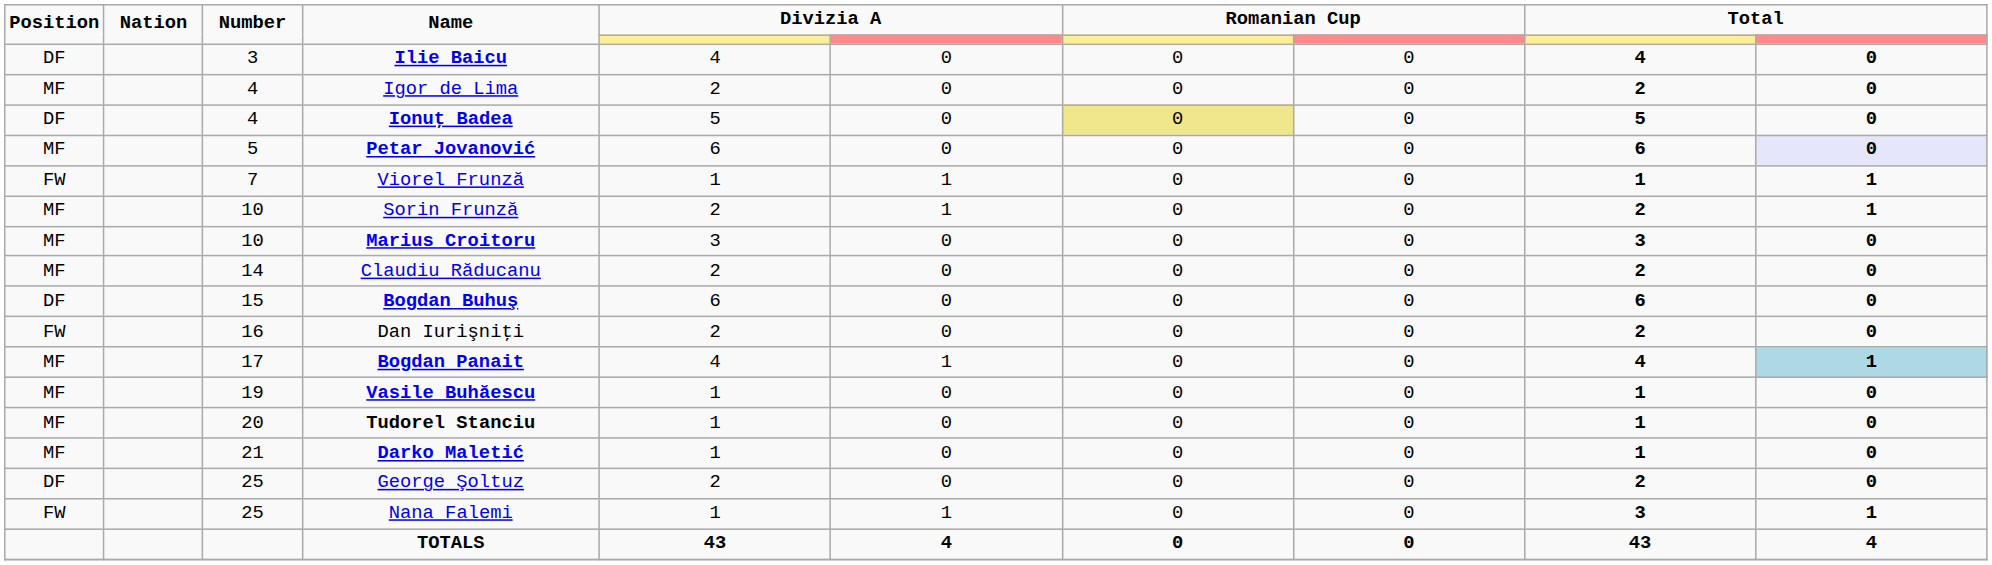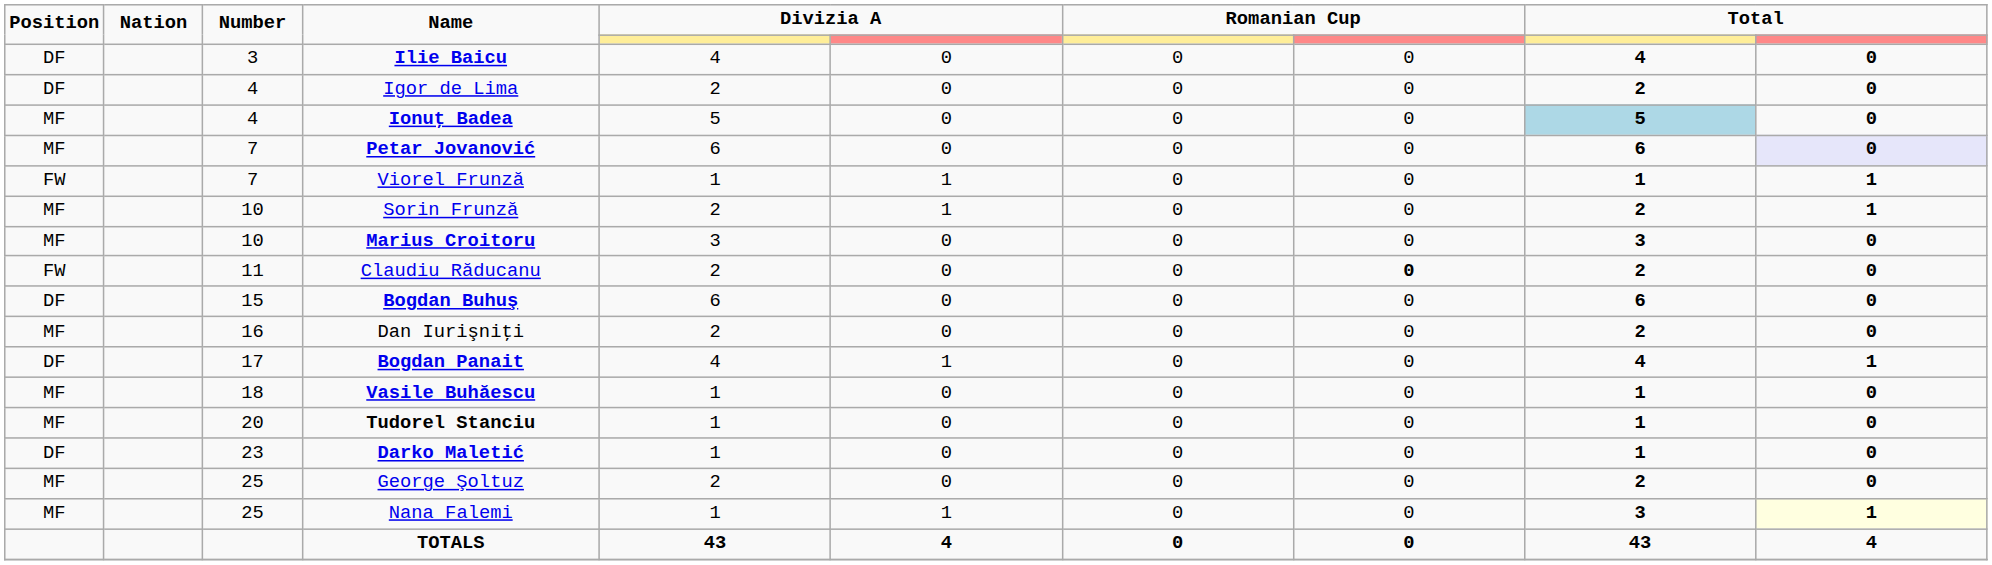 <table class="wikitable" style="font-size: 95%; text-align: center;">
 <tr>
 <td rowspan="2" width="5%" align="center"><strong>Position</strong></td>
 <td rowspan="2" width="5%" align="center"><strong>Nation</strong></td>
 <td rowspan="2" width="5%" align="center"><strong>Number</strong></td>
 <td rowspan="2" width="15%" align="center"><strong>Name</strong></td>
 <td colspan="2" align="center"><strong>Divizia A</strong></td>
 <td colspan="2" align="center"><strong>Romanian Cup</strong></td>
 <td colspan="2" align="center"><strong>Total</strong></td>
 </tr>
 <tr>
 <th width=60 style="background: #FFEE99"></th>
 <th width=60 style="background: #FF8888"></th>
 <th width=60 style="background: #FFEE99"></th>
 <th width=60 style="background: #FF8888"></th>
 <th width=60 style="background: #FFEE99"></th>
 <th width=60 style="background: #FF8888"></th>
 </tr>
 <tr>
 <td>DF</td>
 <td></td>
 <td>3</td>
 <td><strong><a href='#'>Ilie Baicu</a></strong></td>
 <td>4</td>
 <td>0</td>
 <td>0</td>
 <td>0</td>
 <td><strong>4</strong></td>
 <td><strong>0</strong></td>
 </tr>
 <tr>
-<td>MF</td>
+<td>DF</td>
 <td></td>
 <td>4</td>
 <td><a href='#'>Igor de Lima</a></td>
 <td>2</td>
 <td>0</td>
 <td>0</td>
 <td>0</td>
 <td><strong>2</strong></td>
 <td><strong>0</strong></td>
 </tr>
 <tr>
-<td>DF</td>
+<td>MF</td>
 <td></td>
 <td>4</td>
 <td><strong><a href='#'>Ionuţ Badea</a></strong></td>
 <td>5</td>
 <td>0</td>
-<td style="background: khaki;">0</td>
 <td>0</td>
-<td><strong>5</strong></td>
+<td>0</td>
+<td style="background: lightblue;"><strong>5</strong></td>
 <td><strong>0</strong></td>
 </tr>
 <tr>
 <td>MF</td>
 <td></td>
-<td>5</td>
+<td>7</td>
 <td><strong><a href='#'>Petar Jovanović</a></strong></td>
 <td>6</td>
 <td>0</td>
 <td>0</td>
 <td>0</td>
 <td><strong>6</strong></td>
 <td style="background: lavender;"><strong>0</strong></td>
 </tr>
 <tr>
 <td>FW</td>
 <td></td>
 <td>7</td>
 <td><a href='#'>Viorel Frunză</a></td>
 <td>1</td>
 <td>1</td>
 <td>0</td>
 <td>0</td>
 <td><strong>1</strong></td>
 <td><strong>1</strong></td>
 </tr>
 <tr>
 <td>MF</td>
 <td></td>
 <td>10</td>
 <td><a href='#'>Sorin Frunză</a></td>
 <td>2</td>
 <td>1</td>
 <td>0</td>
 <td>0</td>
 <td><strong>2</strong></td>
 <td><strong>1</strong></td>
 </tr>
 <tr>
 <td>MF</td>
 <td></td>
 <td>10</td>
 <td><strong><a href='#'>Marius Croitoru</a></strong></td>
 <td>3</td>
 <td>0</td>
 <td>0</td>
 <td>0</td>
 <td><strong>3</strong></td>
 <td><strong>0</strong></td>
 </tr>
 <tr>
-<td>MF</td>
+<td>FW</td>
 <td></td>
-<td>14</td>
+<td>11</td>
 <td><a href='#'>Claudiu Răducanu</a></td>
 <td>2</td>
 <td>0</td>
 <td>0</td>
-<td>0</td>
+<td><strong>0</strong></td>
 <td><strong>2</strong></td>
 <td><strong>0</strong></td>
 </tr>
 <tr>
 <td>DF</td>
 <td></td>
 <td>15</td>
 <td><strong><a href='#'>Bogdan Buhuş</a></strong></td>
 <td>6</td>
 <td>0</td>
 <td>0</td>
 <td>0</td>
 <td><strong>6</strong></td>
 <td><strong>0</strong></td>
 </tr>
 <tr>
-<td>FW</td>
+<td>MF</td>
 <td></td>
 <td>16</td>
 <td>Dan Iurişniţi</td>
 <td>2</td>
 <td>0</td>
 <td>0</td>
 <td>0</td>
 <td><strong>2</strong></td>
 <td><strong>0</strong></td>
 </tr>
 <tr>
-<td>MF</td>
+<td>DF</td>
 <td></td>
 <td>17</td>
 <td><strong><a href='#'>Bogdan Panait</a></strong></td>
 <td>4</td>
 <td>1</td>
 <td>0</td>
 <td>0</td>
 <td><strong>4</strong></td>
-<td style="background: lightblue;"><strong>1</strong></td>
+<td><strong>1</strong></td>
 </tr>
 <tr>
 <td>MF</td>
 <td></td>
-<td>19</td>
+<td>18</td>
 <td><strong><a href='#'>Vasile Buhăescu</a></strong></td>
 <td>1</td>
 <td>0</td>
 <td>0</td>
 <td>0</td>
 <td><strong>1</strong></td>
 <td><strong>0</strong></td>
 </tr>
 <tr>
 <td>MF</td>
 <td></td>
 <td>20</td>
 <td><strong>Tudorel Stanciu</strong></td>
 <td>1</td>
 <td>0</td>
 <td>0</td>
 <td>0</td>
 <td><strong>1</strong></td>
 <td><strong>0</strong></td>
 </tr>
 <tr>
-<td>MF</td>
+<td>DF</td>
 <td></td>
-<td>21</td>
+<td>23</td>
 <td><strong><a href='#'>Darko Maletić</a></strong></td>
 <td>1</td>
 <td>0</td>
 <td>0</td>
 <td>0</td>
 <td><strong>1</strong></td>
 <td><strong>0</strong></td>
 </tr>
 <tr>
-<td>DF</td>
+<td>MF</td>
 <td></td>
 <td>25</td>
 <td><a href='#'>George Şoltuz</a></td>
 <td>2</td>
 <td>0</td>
 <td>0</td>
 <td>0</td>
 <td><strong>2</strong></td>
 <td><strong>0</strong></td>
 </tr>
 <tr>
-<td>FW</td>
+<td>MF</td>
 <td></td>
 <td>25</td>
 <td><a href='#'>Nana Falemi</a></td>
 <td>1</td>
 <td>1</td>
 <td>0</td>
 <td>0</td>
 <td><strong>3</strong></td>
-<td><strong>1</strong></td>
+<td style="background: lightyellow;"><strong>1</strong></td>
 </tr>
 <tr>
 <td></td>
 <td></td>
 <td></td>
 <td><strong>TOTALS</strong></td>
 <td><strong>43</strong></td>
 <td><strong>4</strong></td>
 <td><strong>0</strong></td>
 <td><strong>0</strong></td>
 <td><strong>43</strong></td>
 <td><strong>4</strong></td>
 </tr>
 <tr>
 </tr>
 </table>
